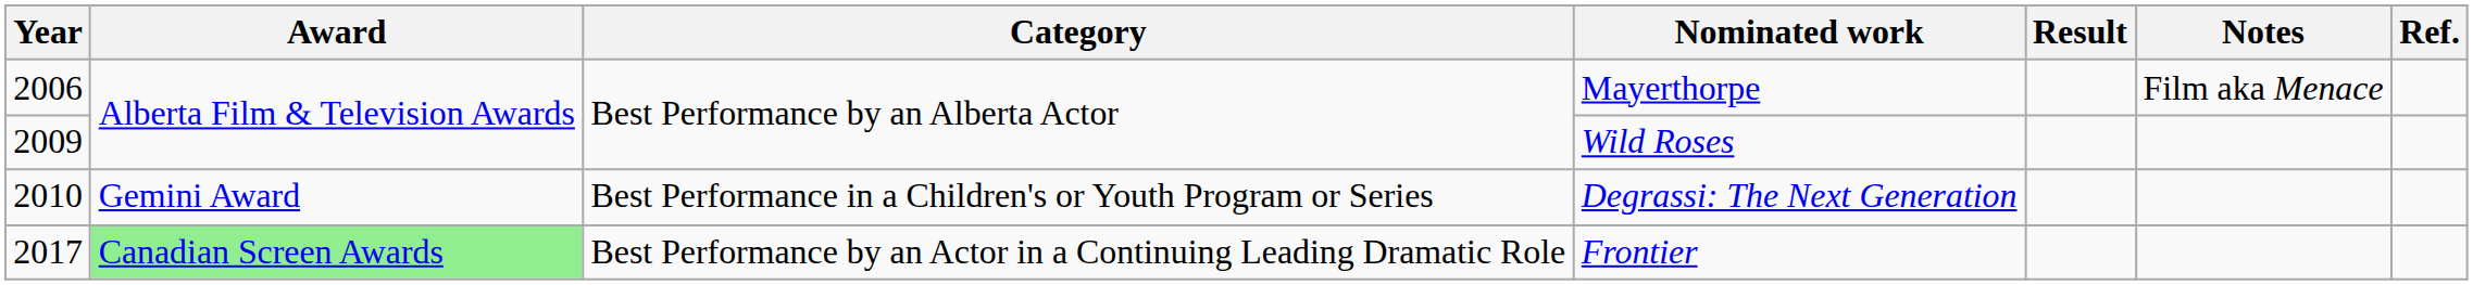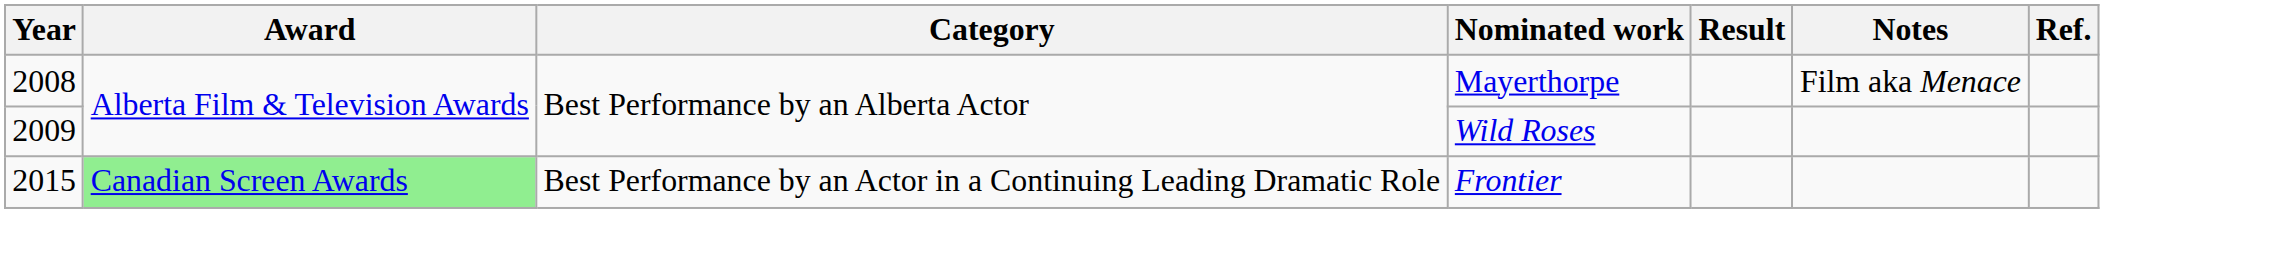 <table class="wikitable">
 <tr>
 <th>Year</th>
 <th>Award</th>
 <th>Category</th>
 <th>Nominated work</th>
 <th>Result</th>
 <th>Notes</th>
 <th>Ref.</th>
 </tr>
 <tr>
-<td>2006</td>
+<td>2008</td>
 <td rowspan="2"><a href='#'>Alberta Film & Television Awards</a></td>
 <td rowspan="2">Best Performance by an Alberta Actor</td>
 <td><a href='#'>Mayerthorpe</a></td>
 <td></td>
 <td>Film aka <em>Menace</em></td>
 <td></td>
 </tr>
 <tr>
 <td>2009</td>
 <td><em><a href='#'>Wild Roses</a></em></td>
 <td></td>
 <td></td>
 <td></td>
 </tr>
 <tr>
-<td>2010</td>
-<td><a href='#'>Gemini Award</a></td>
-<td>Best Performance in a Children's or Youth Program or Series</td>
-<td><em><a href='#'>Degrassi: The Next Generation</a></em></td>
-<td></td>
-<td></td>
-<td></td>
-</tr>
-<tr>
-<td>2017</td>
+<td>2015</td>
 <td style="background: lightgreen;"><a href='#'>Canadian Screen Awards</a></td>
 <td>Best Performance by an Actor in a Continuing Leading Dramatic Role</td>
 <td><a href='#'><em>Frontier</em></a></td>
 <td></td>
 <td></td>
 <td></td>
 </tr>
 </table>
